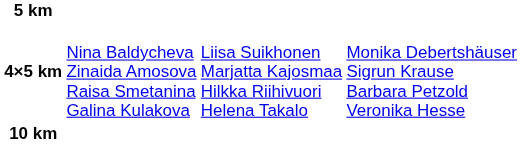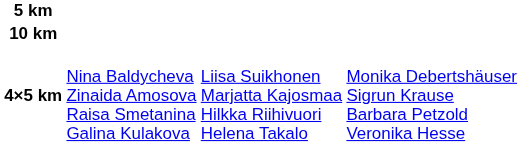 <table>
 <tr>
 <th scope="row">5 km<br></th>
+<td></td>
+<td></td>
+<td></td>
+</tr>
+<tr>
+<th scope="row">10 km<br></th>
 <td></td>
 <td></td>
 <td></td>
 </tr>
 <tr>
 <th scope="row">4×5 km<br></th>
 <td><br><a href='#'>Nina Baldycheva</a><br><a href='#'>Zinaida Amosova</a><br><a href='#'>Raisa Smetanina</a><br><a href='#'>Galina Kulakova</a></td>
 <td><br><a href='#'>Liisa Suikhonen</a><br><a href='#'>Marjatta Kajosmaa</a><br><a href='#'>Hilkka Riihivuori</a><br><a href='#'>Helena Takalo</a></td>
 <td><br><a href='#'>Monika Debertshäuser</a><br><a href='#'>Sigrun Krause</a><br><a href='#'>Barbara Petzold</a><br><a href='#'>Veronika Hesse</a></td>
 </tr>
-<tr>
-<th scope="row">10 km<br></th>
-<td></td>
-<td></td>
-<td></td>
-</tr>
 </table>
